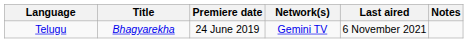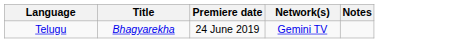 <table class="wikitable" style="text-align:center;">
 <tr>
 <th style="width:100pt; background:LightsteelBlueLightSteelBlue;">Language</th>
 <th style="width:100pt; background:LightsteelBlueLightSteelBlue;">Title</th>
 <th style="background:LightsteelBlueLightSteelBlue;">Premiere date</th>
 <th style="width:80pt; background:LightsteelBlueLightSteelBlue;">Network(s)</th>
-<th style="background:LightsteelBlueLightSteelBlue;">Last aired</th>
 <th style="background:LightsteelBlueLightSteelBlue;">Notes</th>
 </tr>
 <tr>
 <td><a href='#'>Telugu</a></td>
 <td><em><a href='#'>Bhagyarekha</a></em></td>
 <td>24 June 2019</td>
 <td><a href='#'>Gemini TV</a></td>
-<td>6 November 2021</td>
 <td></td>
 </tr>
 </table>
